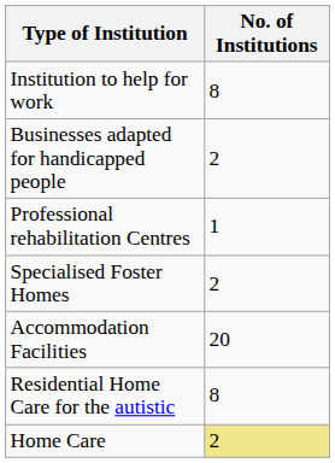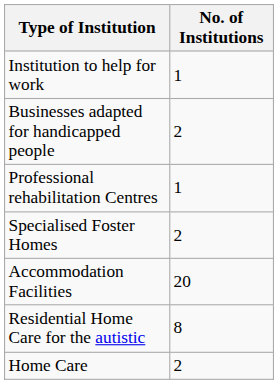 <table class="wikitable centre" width="40%">
 <tr>
 <th>Type of Institution</th>
 <th>No. of Institutions</th>
 </tr>
 <tr>
 <td>Institution to help for work</td>
-<td>8</td>
+<td>1</td>
 </tr>
 <tr>
 <td>Businesses adapted for handicapped people</td>
 <td>2</td>
 </tr>
 <tr>
 <td>Professional rehabilitation Centres</td>
 <td>1</td>
 </tr>
 <tr>
 <td>Specialised Foster Homes</td>
 <td>2</td>
 </tr>
 <tr>
 <td>Accommodation Facilities</td>
 <td>20</td>
 </tr>
 <tr>
 <td>Residential Home Care for the <a href='#'>autistic</a></td>
 <td>8</td>
 </tr>
 <tr>
 <td>Home Care</td>
-<td style="background: khaki;">2</td>
+<td>2</td>
 </tr>
 </table>
